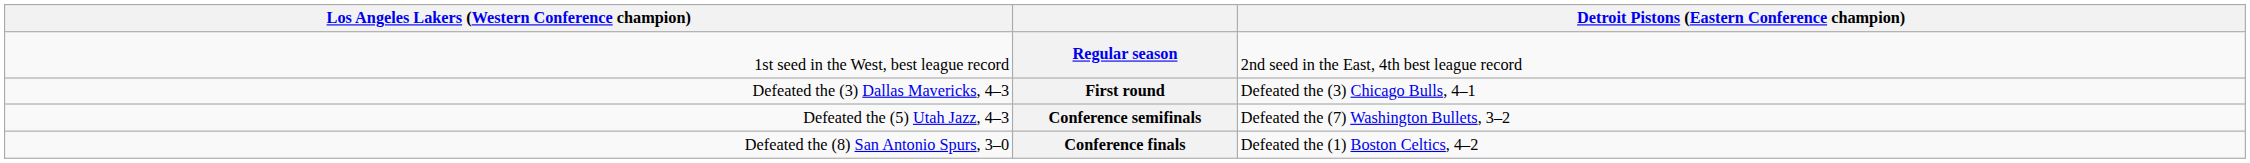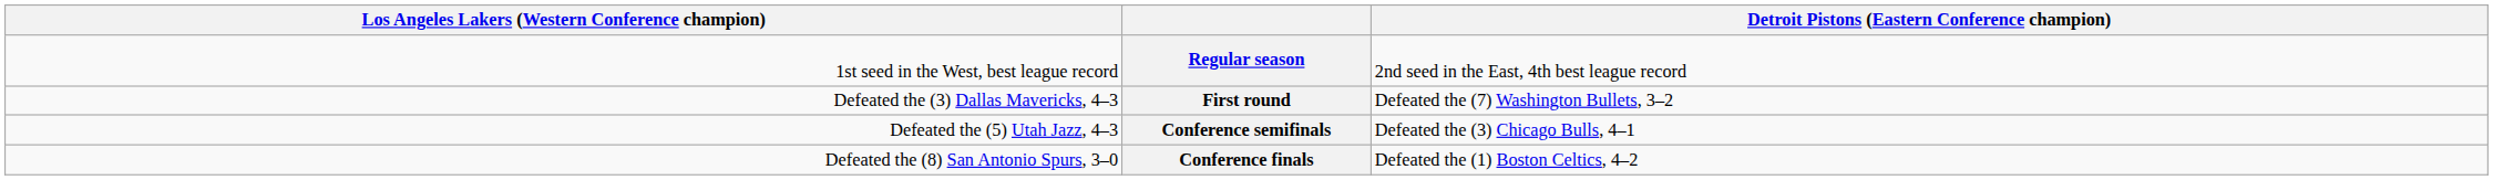 <table style="width:100%; font-size:90%" class="wikitable">
 <tr valign=top>
 <th colspan="2" style="width:45%;"><a href='#'>Los Angeles Lakers</a> (<a href='#'>Western Conference</a> champion)</th>
 <th></th>
 <th colspan="2" style="width:45%;"><a href='#'>Detroit Pistons</a> (<a href='#'>Eastern Conference</a> champion)</th>
 </tr>
 <tr>
 <td align=right><br>1st seed in the West, best league record</td>
 <th colspan=2><a href='#'>Regular season</a></th>
 <td><br>2nd seed in the East, 4th best league record</td>
 </tr>
 <tr>
 <td align=right>Defeated the (3) <a href='#'>Dallas Mavericks</a>, 4–3</td>
 <th colspan=2>First round</th>
-<td>Defeated the (3) <a href='#'>Chicago Bulls</a>, 4–1</td>
+<td>Defeated the (7) <a href='#'>Washington Bullets</a>, 3–2</td>
 </tr>
 <tr>
 <td align=right>Defeated the (5) <a href='#'>Utah Jazz</a>, 4–3</td>
 <th colspan=2>Conference semifinals</th>
-<td>Defeated the (7) <a href='#'>Washington Bullets</a>, 3–2</td>
+<td>Defeated the (3) <a href='#'>Chicago Bulls</a>, 4–1</td>
 </tr>
 <tr>
 <td align=right>Defeated the (8) <a href='#'>San Antonio Spurs</a>, 3–0</td>
 <th colspan=2>Conference finals</th>
 <td>Defeated the (1) <a href='#'>Boston Celtics</a>, 4–2</td>
 </tr>
 </table>
